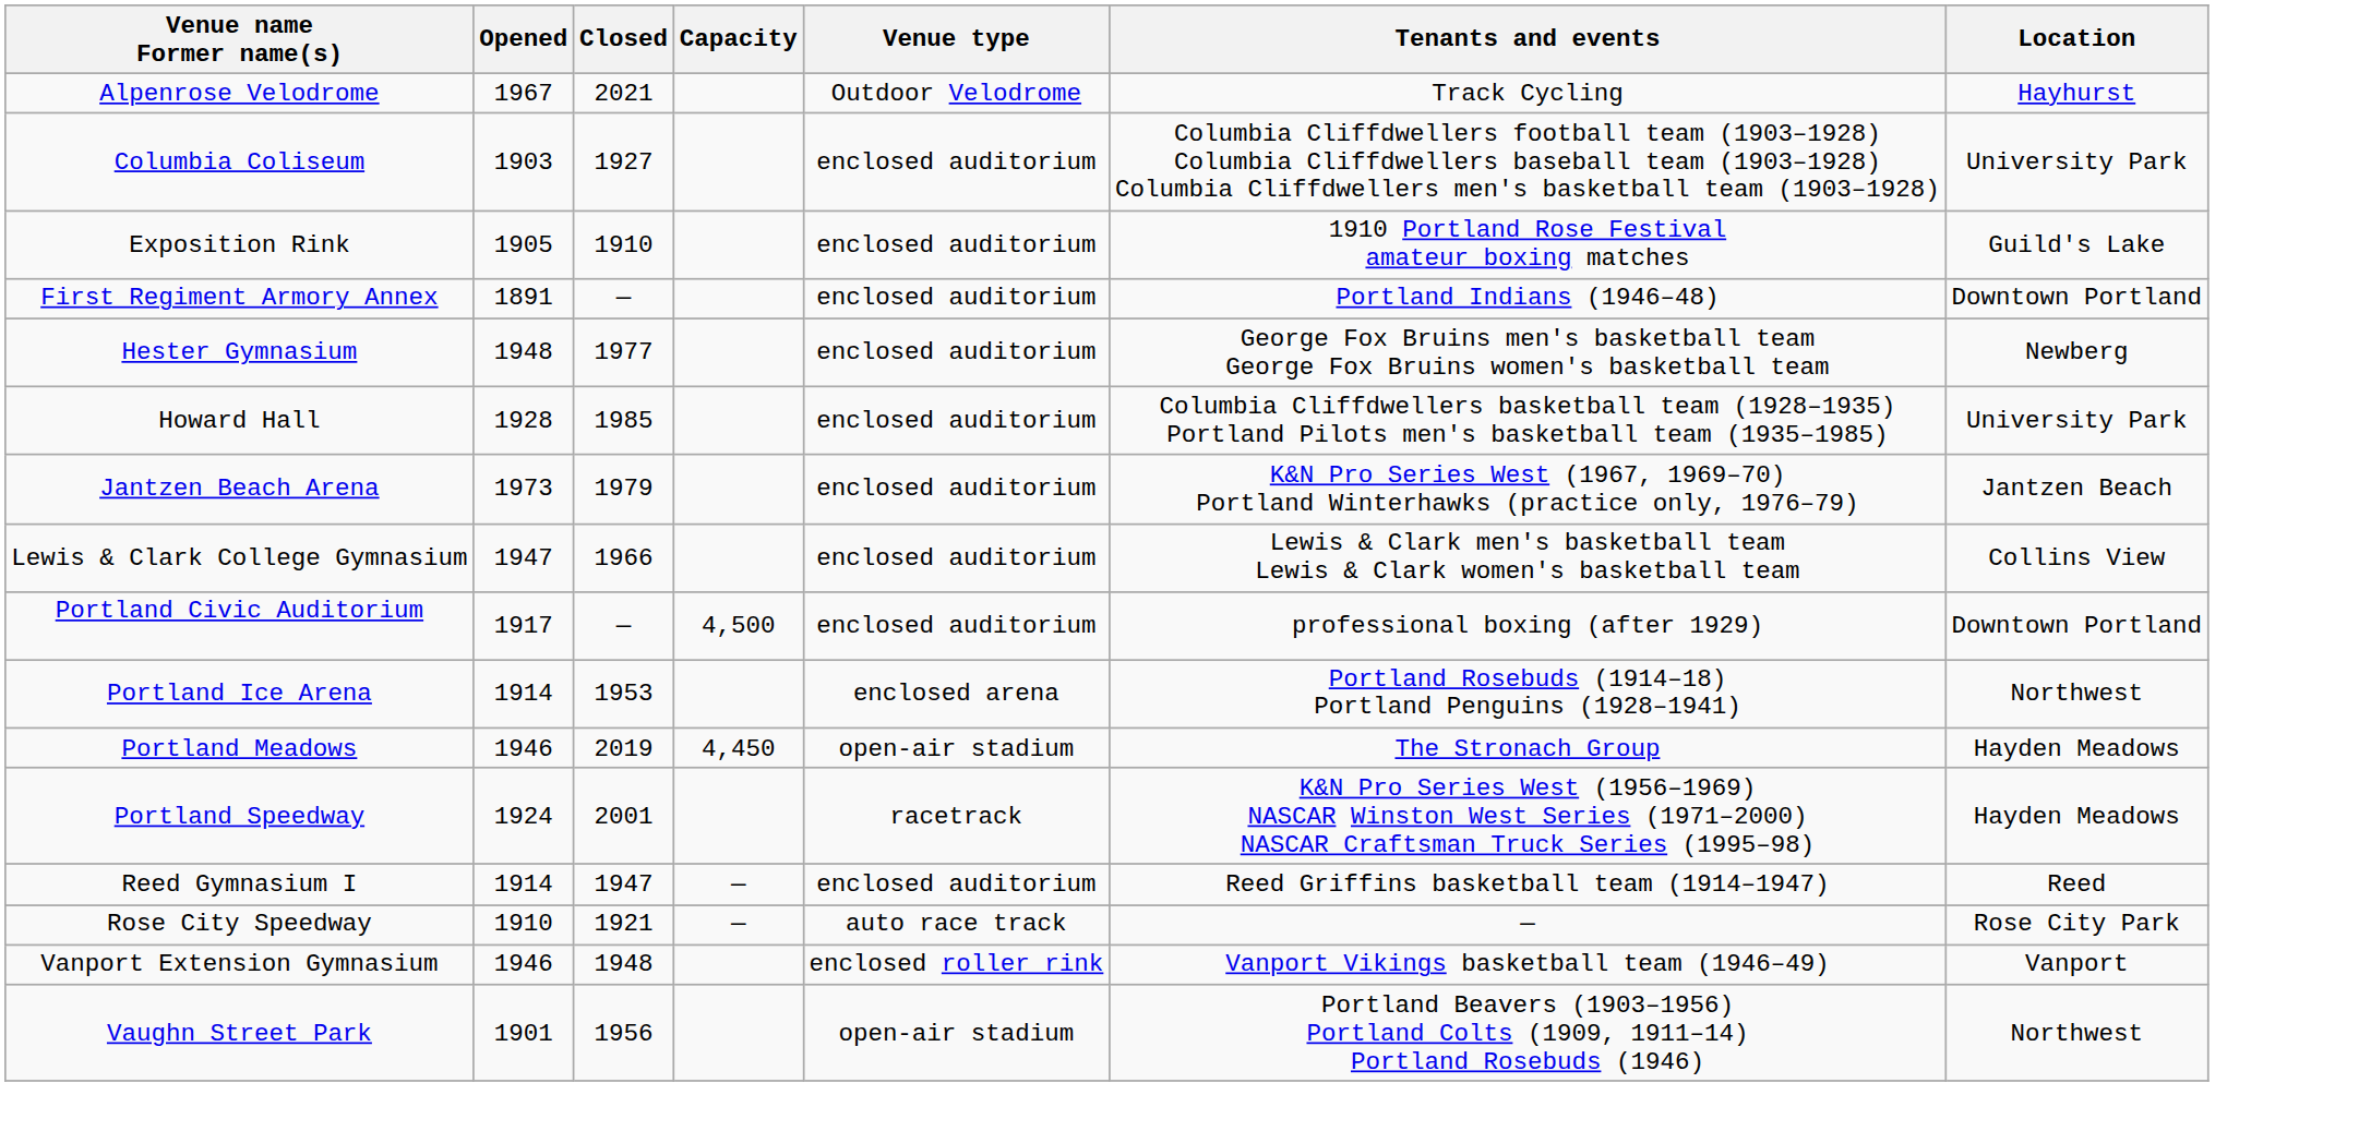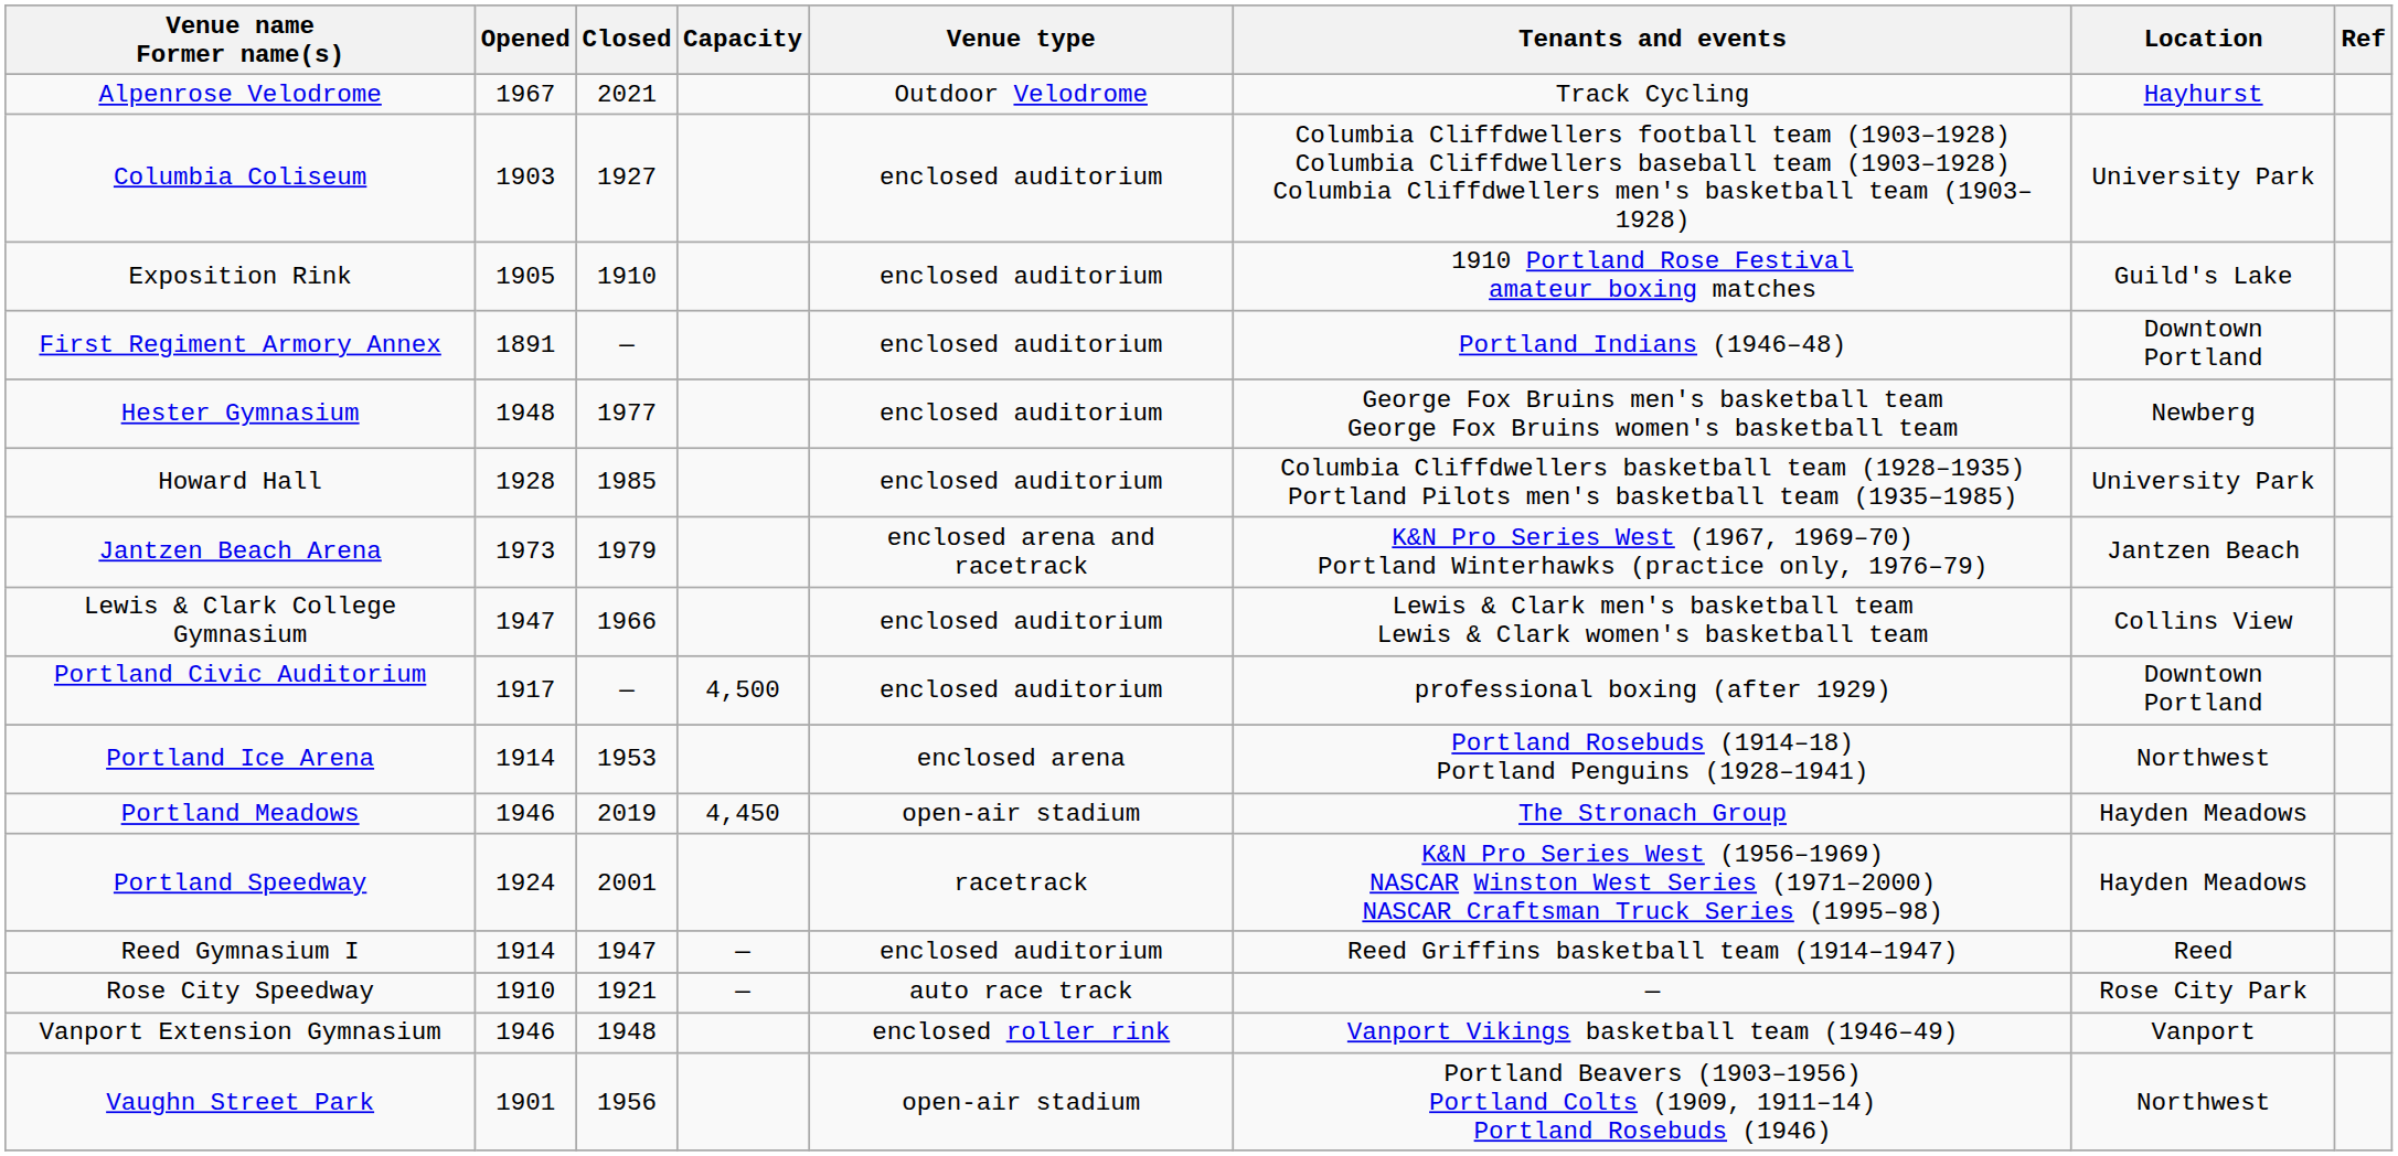 <table class="wikitable sortable" style="text-align:center;">
 <tr>
 <th>Venue name<br>Former name(s)</th>
 <th>Opened</th>
 <th>Closed</th>
 <th>Capacity</th>
 <th>Venue type</th>
 <th class="unsortable">Tenants and events</th>
 <th>Location</th>
+<th class="unsortable">Ref</th>
 </tr>
 <tr>
 <td><a href='#'>Alpenrose Velodrome</a></td>
 <td>1967</td>
 <td>2021</td>
 <td></td>
 <td>Outdoor <a href='#'>Velodrome</a></td>
 <td>Track Cycling</td>
 <td><a href='#'>Hayhurst</a></td>
+<td></td>
 </tr>
 <tr>
 <td><a href='#'>Columbia Coliseum</a></td>
 <td>1903</td>
 <td>1927</td>
 <td></td>
 <td>enclosed auditorium</td>
 <td>Columbia Cliffdwellers football team (1903–1928)<br>Columbia Cliffdwellers baseball team (1903–1928)<br>Columbia Cliffdwellers men's basketball team (1903–1928)</td>
 <td>University Park</td>
+<td></td>
 </tr>
 <tr>
 <td>Exposition Rink</td>
 <td>1905</td>
 <td>1910</td>
 <td></td>
 <td>enclosed auditorium</td>
 <td>1910 <a href='#'>Portland Rose Festival</a><br><a href='#'>amateur boxing</a> matches</td>
 <td>Guild's Lake</td>
+<td></td>
 </tr>
 <tr>
 <td><a href='#'>First Regiment Armory Annex</a></td>
 <td>1891</td>
 <td>—</td>
 <td></td>
 <td>enclosed auditorium</td>
 <td><a href='#'>Portland Indians</a> (1946–48)</td>
 <td>Downtown Portland</td>
+<td></td>
 </tr>
 <tr>
 <td><a href='#'>Hester Gymnasium</a></td>
 <td>1948</td>
 <td>1977</td>
 <td></td>
 <td>enclosed auditorium</td>
 <td>George Fox Bruins men's basketball team<br>George Fox Bruins women's basketball team</td>
 <td>Newberg</td>
+<td></td>
 </tr>
 <tr>
 <td>Howard Hall</td>
 <td>1928</td>
 <td>1985</td>
 <td></td>
 <td>enclosed auditorium</td>
 <td>Columbia Cliffdwellers basketball team (1928–1935)<br>Portland Pilots men's basketball team (1935–1985)</td>
 <td>University Park</td>
+<td></td>
 </tr>
 <tr>
 <td><a href='#'>Jantzen Beach Arena</a><br></td>
 <td>1973</td>
 <td>1979</td>
 <td></td>
-<td>enclosed auditorium</td>
+<td>enclosed arena and racetrack</td>
 <td><a href='#'>K&N Pro Series West</a> (1967, 1969–70)<br>Portland Winterhawks (practice only, 1976–79)</td>
 <td>Jantzen Beach</td>
+<td></td>
 </tr>
 <tr>
 <td>Lewis & Clark College Gymnasium</td>
 <td>1947</td>
 <td>1966</td>
 <td></td>
 <td>enclosed auditorium</td>
 <td>Lewis & Clark men's basketball team<br>Lewis & Clark women's basketball team</td>
 <td>Collins View</td>
+<td></td>
 </tr>
 <tr>
 <td><a href='#'>Portland Civic Auditorium</a><br><br></td>
 <td>1917</td>
 <td>—</td>
 <td>4,500</td>
 <td>enclosed auditorium</td>
 <td>professional boxing (after 1929)</td>
 <td>Downtown Portland</td>
+<td></td>
 </tr>
 <tr>
 <td><a href='#'>Portland Ice Arena</a><br></td>
 <td>1914</td>
 <td>1953</td>
 <td></td>
 <td>enclosed arena</td>
 <td><a href='#'>Portland Rosebuds</a> (1914–18)<br>Portland Penguins (1928–1941)</td>
 <td>Northwest</td>
+<td></td>
 </tr>
 <tr>
 <td><a href='#'>Portland Meadows</a></td>
 <td>1946</td>
 <td>2019</td>
 <td>4,450</td>
 <td>open-air stadium</td>
 <td><a href='#'>The Stronach Group</a></td>
 <td>Hayden Meadows</td>
+<td></td>
 </tr>
 <tr>
 <td><a href='#'>Portland Speedway</a></td>
 <td>1924</td>
 <td>2001</td>
 <td></td>
 <td>racetrack</td>
 <td><a href='#'>K&N Pro Series West</a> (1956–1969)<br><a href='#'>NASCAR</a> <a href='#'>Winston West Series</a> (1971–2000)<br><a href='#'>NASCAR Craftsman Truck Series</a> (1995–98)</td>
 <td>Hayden Meadows</td>
+<td></td>
 </tr>
 <tr>
 <td>Reed Gymnasium I</td>
 <td>1914</td>
 <td>1947</td>
 <td>—</td>
 <td>enclosed auditorium</td>
 <td>Reed Griffins basketball team (1914–1947)</td>
 <td>Reed</td>
+<td></td>
 </tr>
 <tr>
 <td>Rose City Speedway</td>
 <td>1910</td>
 <td>1921</td>
 <td>—</td>
 <td>auto race track</td>
 <td>—</td>
 <td>Rose City Park</td>
+<td></td>
 </tr>
 <tr>
 <td>Vanport Extension Gymnasium</td>
 <td>1946</td>
 <td>1948</td>
 <td></td>
 <td>enclosed <a href='#'>roller rink</a></td>
 <td><a href='#'>Vanport Vikings</a> basketball team (1946–49)</td>
 <td>Vanport</td>
+<td></td>
 </tr>
 <tr>
 <td><a href='#'>Vaughn Street Park</a></td>
 <td>1901</td>
 <td>1956</td>
 <td></td>
 <td>open-air stadium</td>
 <td>Portland Beavers (1903–1956)<br><a href='#'>Portland Colts</a> (1909, 1911–14)<br><a href='#'>Portland Rosebuds</a> (1946)</td>
 <td>Northwest</td>
+<td></td>
 </tr>
 </table>
